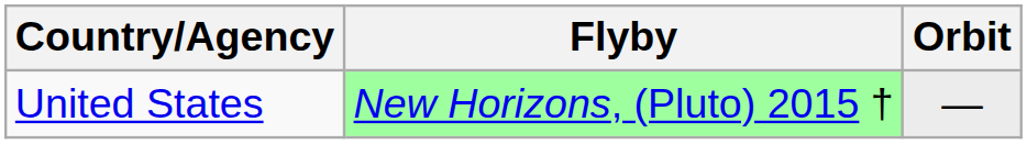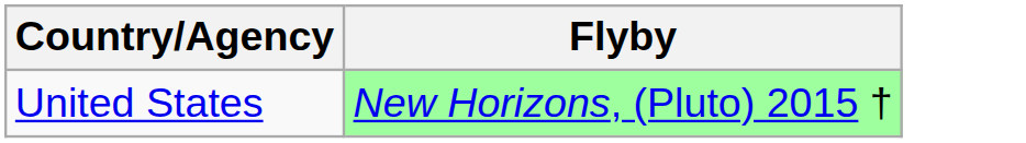 <table class="wikitable sortable">
 <tr>
 <th>Country/Agency</th>
 <th>Flyby</th>
-<th>Orbit</th>
 </tr>
 <tr>
 <td> <a href='#'>United States</a></td>
 <td style="background:#9EFF9E; text-align:center;" data-sort-value="1"><a href='#'><em>New Horizons</em>, (Pluto) 2015</a> †</td>
-<td style="background:#ECECEC; text-align:center;" data-sort-value="1">—</td>
 </tr>
 </table>
